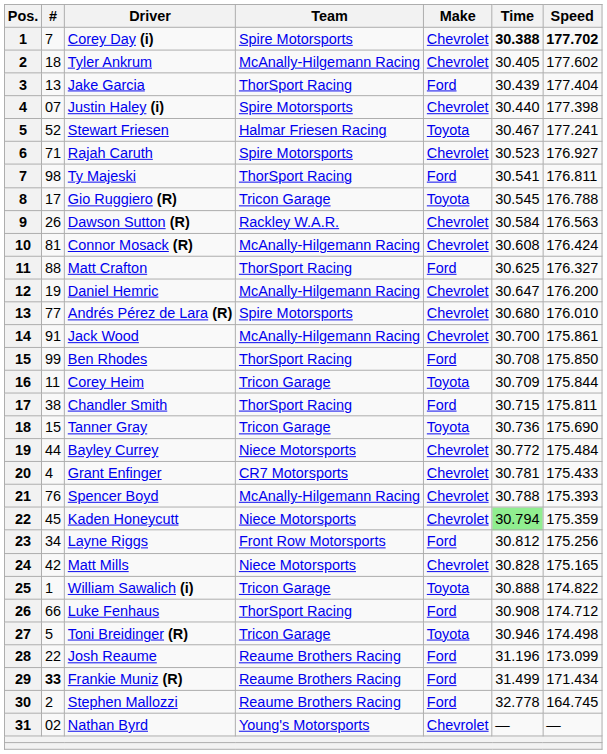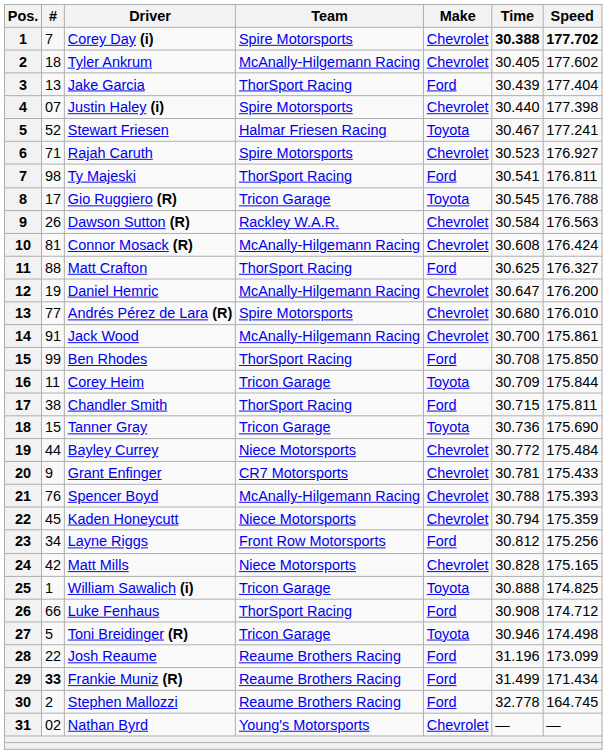 <table class="wikitable" style="font-size:95%">
 <tr>
 <th>Pos.</th>
 <th>#</th>
 <th>Driver</th>
 <th>Team</th>
 <th>Make</th>
 <th>Time</th>
 <th>Speed</th>
 </tr>
 <tr>
 <th>1</th>
 <td>7</td>
 <td><a href='#'>Corey Day</a> <strong>(i)</strong></td>
 <td><a href='#'>Spire Motorsports</a></td>
 <td><a href='#'>Chevrolet</a></td>
 <td><strong>30.388</strong></td>
 <td><strong>177.702</strong></td>
 </tr>
 <tr>
 <th>2</th>
 <td>18</td>
 <td><a href='#'>Tyler Ankrum</a></td>
 <td><a href='#'>McAnally-Hilgemann Racing</a></td>
 <td><a href='#'>Chevrolet</a></td>
 <td>30.405</td>
 <td>177.602</td>
 </tr>
 <tr>
 <th>3</th>
 <td>13</td>
 <td><a href='#'>Jake Garcia</a></td>
 <td><a href='#'>ThorSport Racing</a></td>
 <td><a href='#'>Ford</a></td>
 <td>30.439</td>
 <td>177.404</td>
 </tr>
 <tr>
 <th>4</th>
 <td>07</td>
 <td><a href='#'>Justin Haley</a> <strong>(i)</strong></td>
 <td><a href='#'>Spire Motorsports</a></td>
 <td><a href='#'>Chevrolet</a></td>
 <td>30.440</td>
 <td>177.398</td>
 </tr>
 <tr>
 <th>5</th>
 <td>52</td>
 <td><a href='#'>Stewart Friesen</a></td>
 <td><a href='#'>Halmar Friesen Racing</a></td>
 <td><a href='#'>Toyota</a></td>
 <td>30.467</td>
 <td>177.241</td>
 </tr>
 <tr>
 <th>6</th>
 <td>71</td>
 <td><a href='#'>Rajah Caruth</a></td>
 <td><a href='#'>Spire Motorsports</a></td>
 <td><a href='#'>Chevrolet</a></td>
 <td>30.523</td>
 <td>176.927</td>
 </tr>
 <tr>
 <th>7</th>
 <td>98</td>
 <td><a href='#'>Ty Majeski</a></td>
 <td><a href='#'>ThorSport Racing</a></td>
 <td><a href='#'>Ford</a></td>
 <td>30.541</td>
 <td>176.811</td>
 </tr>
 <tr>
 <th>8</th>
 <td>17</td>
 <td><a href='#'>Gio Ruggiero</a> <strong>(R)</strong></td>
 <td><a href='#'>Tricon Garage</a></td>
 <td><a href='#'>Toyota</a></td>
 <td>30.545</td>
 <td>176.788</td>
 </tr>
 <tr>
 <th>9</th>
 <td>26</td>
 <td><a href='#'>Dawson Sutton</a> <strong>(R)</strong></td>
 <td><a href='#'>Rackley W.A.R.</a></td>
 <td><a href='#'>Chevrolet</a></td>
 <td>30.584</td>
 <td>176.563</td>
 </tr>
 <tr>
 <th>10</th>
 <td>81</td>
 <td><a href='#'>Connor Mosack</a> <strong>(R)</strong></td>
 <td><a href='#'>McAnally-Hilgemann Racing</a></td>
 <td><a href='#'>Chevrolet</a></td>
 <td>30.608</td>
 <td>176.424</td>
 </tr>
 <tr>
 <th>11</th>
 <td>88</td>
 <td><a href='#'>Matt Crafton</a></td>
 <td><a href='#'>ThorSport Racing</a></td>
 <td><a href='#'>Ford</a></td>
 <td>30.625</td>
 <td>176.327</td>
 </tr>
 <tr>
 <th>12</th>
 <td>19</td>
 <td><a href='#'>Daniel Hemric</a></td>
 <td><a href='#'>McAnally-Hilgemann Racing</a></td>
 <td><a href='#'>Chevrolet</a></td>
 <td>30.647</td>
 <td>176.200</td>
 </tr>
 <tr>
 <th>13</th>
 <td>77</td>
 <td><a href='#'>Andrés Pérez de Lara</a> <strong>(R)</strong></td>
 <td><a href='#'>Spire Motorsports</a></td>
 <td><a href='#'>Chevrolet</a></td>
 <td>30.680</td>
 <td>176.010</td>
 </tr>
 <tr>
 <th>14</th>
 <td>91</td>
 <td><a href='#'>Jack Wood</a></td>
 <td><a href='#'>McAnally-Hilgemann Racing</a></td>
 <td><a href='#'>Chevrolet</a></td>
 <td>30.700</td>
 <td>175.861</td>
 </tr>
 <tr>
 <th>15</th>
 <td>99</td>
 <td><a href='#'>Ben Rhodes</a></td>
 <td><a href='#'>ThorSport Racing</a></td>
 <td><a href='#'>Ford</a></td>
 <td>30.708</td>
 <td>175.850</td>
 </tr>
 <tr>
 <th>16</th>
 <td>11</td>
 <td><a href='#'>Corey Heim</a></td>
 <td><a href='#'>Tricon Garage</a></td>
 <td><a href='#'>Toyota</a></td>
 <td>30.709</td>
 <td>175.844</td>
 </tr>
 <tr>
 <th>17</th>
 <td>38</td>
 <td><a href='#'>Chandler Smith</a></td>
 <td><a href='#'>ThorSport Racing</a></td>
 <td><a href='#'>Ford</a></td>
 <td>30.715</td>
 <td>175.811</td>
 </tr>
 <tr>
 <th>18</th>
 <td>15</td>
 <td><a href='#'>Tanner Gray</a></td>
 <td><a href='#'>Tricon Garage</a></td>
 <td><a href='#'>Toyota</a></td>
 <td>30.736</td>
 <td>175.690</td>
 </tr>
 <tr>
 <th>19</th>
 <td>44</td>
 <td><a href='#'>Bayley Currey</a></td>
 <td><a href='#'>Niece Motorsports</a></td>
 <td><a href='#'>Chevrolet</a></td>
 <td>30.772</td>
 <td>175.484</td>
 </tr>
 <tr>
 <th>20</th>
-<td>4</td>
+<td>9</td>
 <td><a href='#'>Grant Enfinger</a></td>
 <td><a href='#'>CR7 Motorsports</a></td>
 <td><a href='#'>Chevrolet</a></td>
 <td>30.781</td>
 <td>175.433</td>
 </tr>
 <tr>
 <th>21</th>
 <td>76</td>
 <td><a href='#'>Spencer Boyd</a></td>
 <td><a href='#'>McAnally-Hilgemann Racing</a></td>
 <td><a href='#'>Chevrolet</a></td>
 <td>30.788</td>
 <td>175.393</td>
 </tr>
 <tr>
 <th>22</th>
 <td>45</td>
 <td><a href='#'>Kaden Honeycutt</a></td>
 <td><a href='#'>Niece Motorsports</a></td>
 <td><a href='#'>Chevrolet</a></td>
-<td style="background: lightgreen;">30.794</td>
+<td>30.794</td>
 <td>175.359</td>
 </tr>
 <tr>
 <th>23</th>
 <td>34</td>
 <td><a href='#'>Layne Riggs</a></td>
 <td><a href='#'>Front Row Motorsports</a></td>
 <td><a href='#'>Ford</a></td>
 <td>30.812</td>
 <td>175.256</td>
 </tr>
 <tr>
 <th>24</th>
 <td>42</td>
 <td><a href='#'>Matt Mills</a></td>
 <td><a href='#'>Niece Motorsports</a></td>
 <td><a href='#'>Chevrolet</a></td>
 <td>30.828</td>
 <td>175.165</td>
 </tr>
 <tr>
 <th>25</th>
 <td>1</td>
 <td><a href='#'>William Sawalich</a> <strong>(i)</strong></td>
 <td><a href='#'>Tricon Garage</a></td>
 <td><a href='#'>Toyota</a></td>
 <td>30.888</td>
-<td>174.822</td>
+<td>174.825</td>
 </tr>
 <tr>
 <th>26</th>
 <td>66</td>
 <td><a href='#'>Luke Fenhaus</a></td>
 <td><a href='#'>ThorSport Racing</a></td>
 <td><a href='#'>Ford</a></td>
 <td>30.908</td>
 <td>174.712</td>
 </tr>
 <tr>
 <th>27</th>
 <td>5</td>
 <td><a href='#'>Toni Breidinger</a> <strong>(R)</strong></td>
 <td><a href='#'>Tricon Garage</a></td>
 <td><a href='#'>Toyota</a></td>
 <td>30.946</td>
 <td>174.498</td>
 </tr>
 <tr>
 <th>28</th>
 <td>22</td>
 <td><a href='#'>Josh Reaume</a></td>
 <td><a href='#'>Reaume Brothers Racing</a></td>
 <td><a href='#'>Ford</a></td>
 <td>31.196</td>
 <td>173.099</td>
 </tr>
 <tr>
 <th>29</th>
 <td><strong>33</strong></td>
 <td><a href='#'>Frankie Muniz</a> <strong>(R)</strong></td>
 <td><a href='#'>Reaume Brothers Racing</a></td>
 <td><a href='#'>Ford</a></td>
 <td>31.499</td>
 <td>171.434</td>
 </tr>
 <tr>
 <th>30</th>
 <td>2</td>
 <td><a href='#'>Stephen Mallozzi</a></td>
 <td><a href='#'>Reaume Brothers Racing</a></td>
 <td><a href='#'>Ford</a></td>
 <td>32.778</td>
 <td>164.745</td>
 </tr>
 <tr>
 <th>31</th>
 <td>02</td>
 <td><a href='#'>Nathan Byrd</a></td>
 <td><a href='#'>Young's Motorsports</a></td>
 <td><a href='#'>Chevrolet</a></td>
 <td>—</td>
 <td>—</td>
 </tr>
 <tr>
 <th colspan="7"></th>
 </tr>
 <tr>
 <th colspan="7"></th>
 </tr>
 </table>
